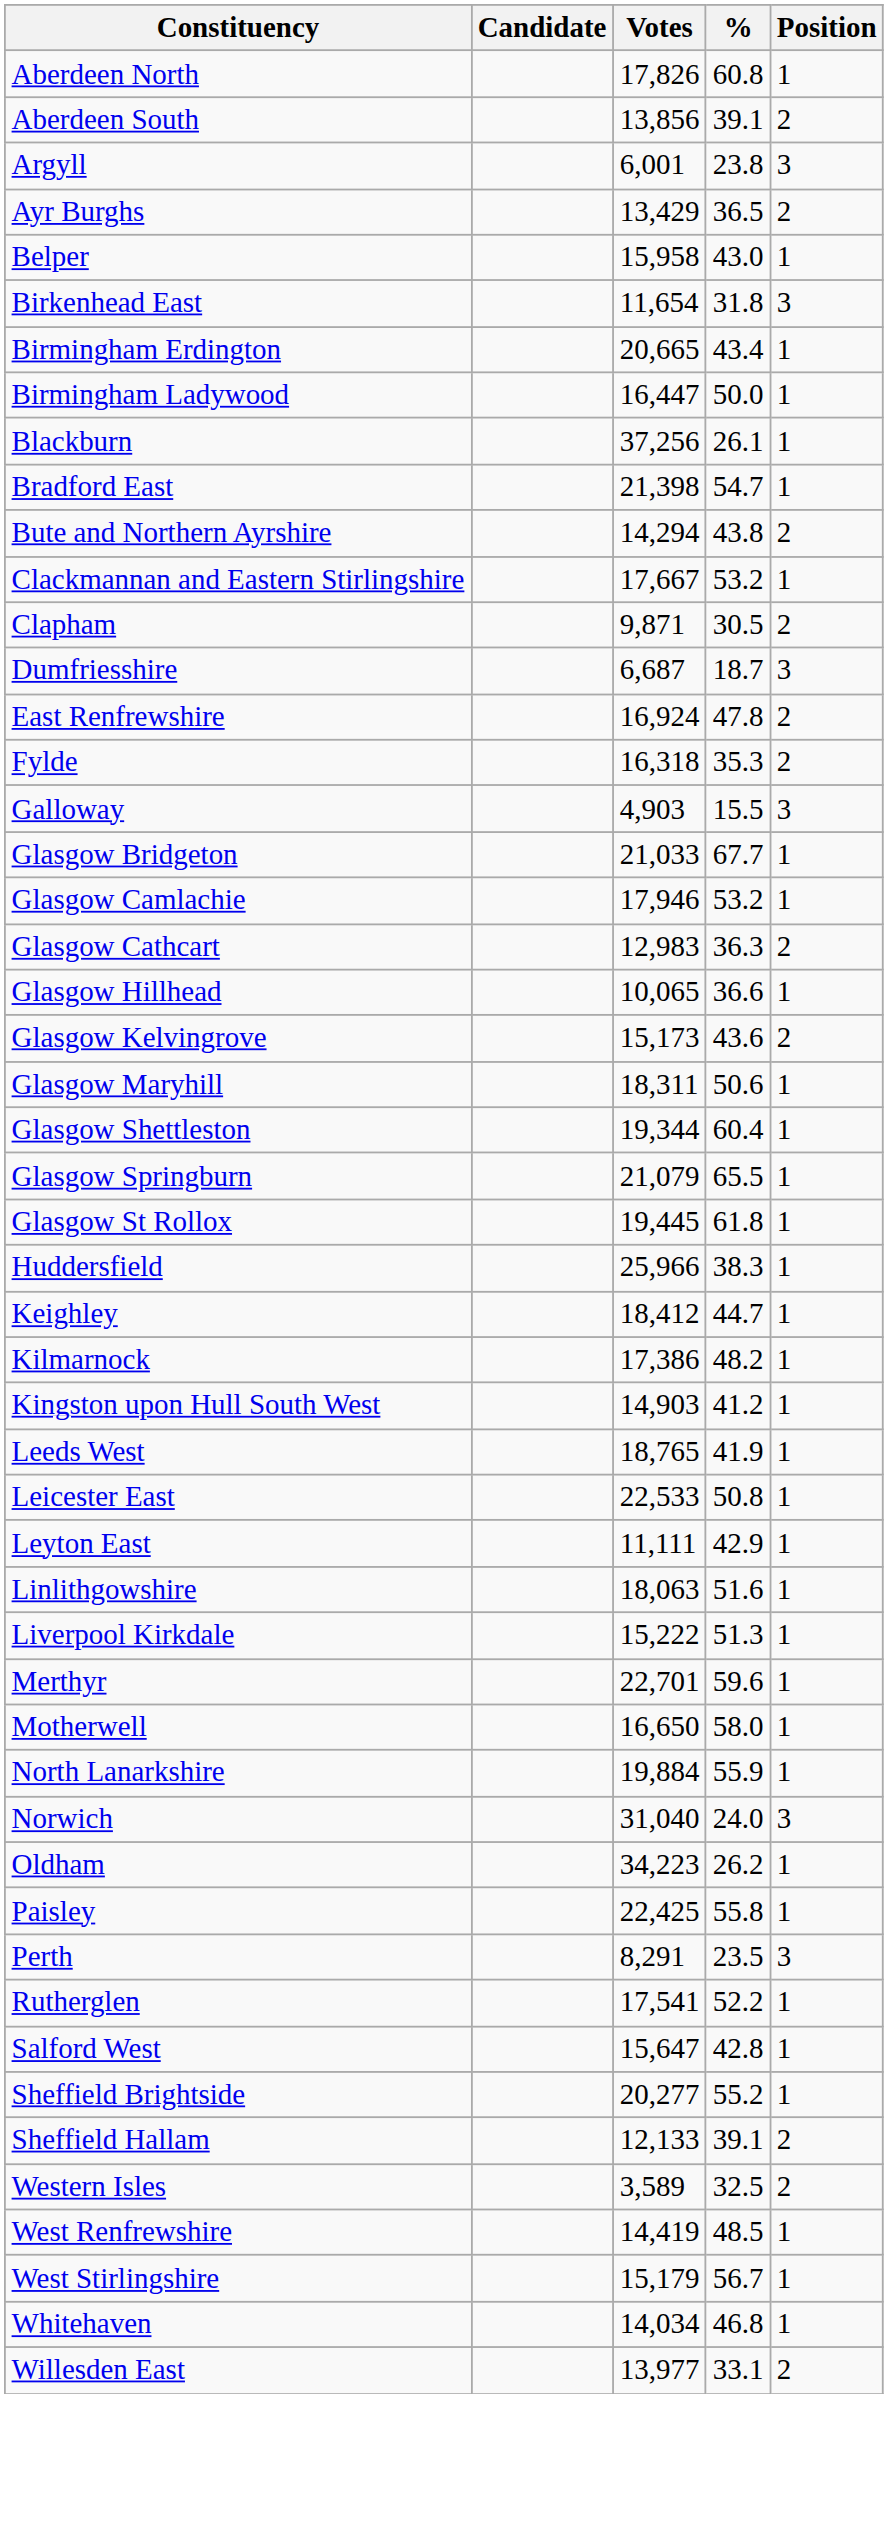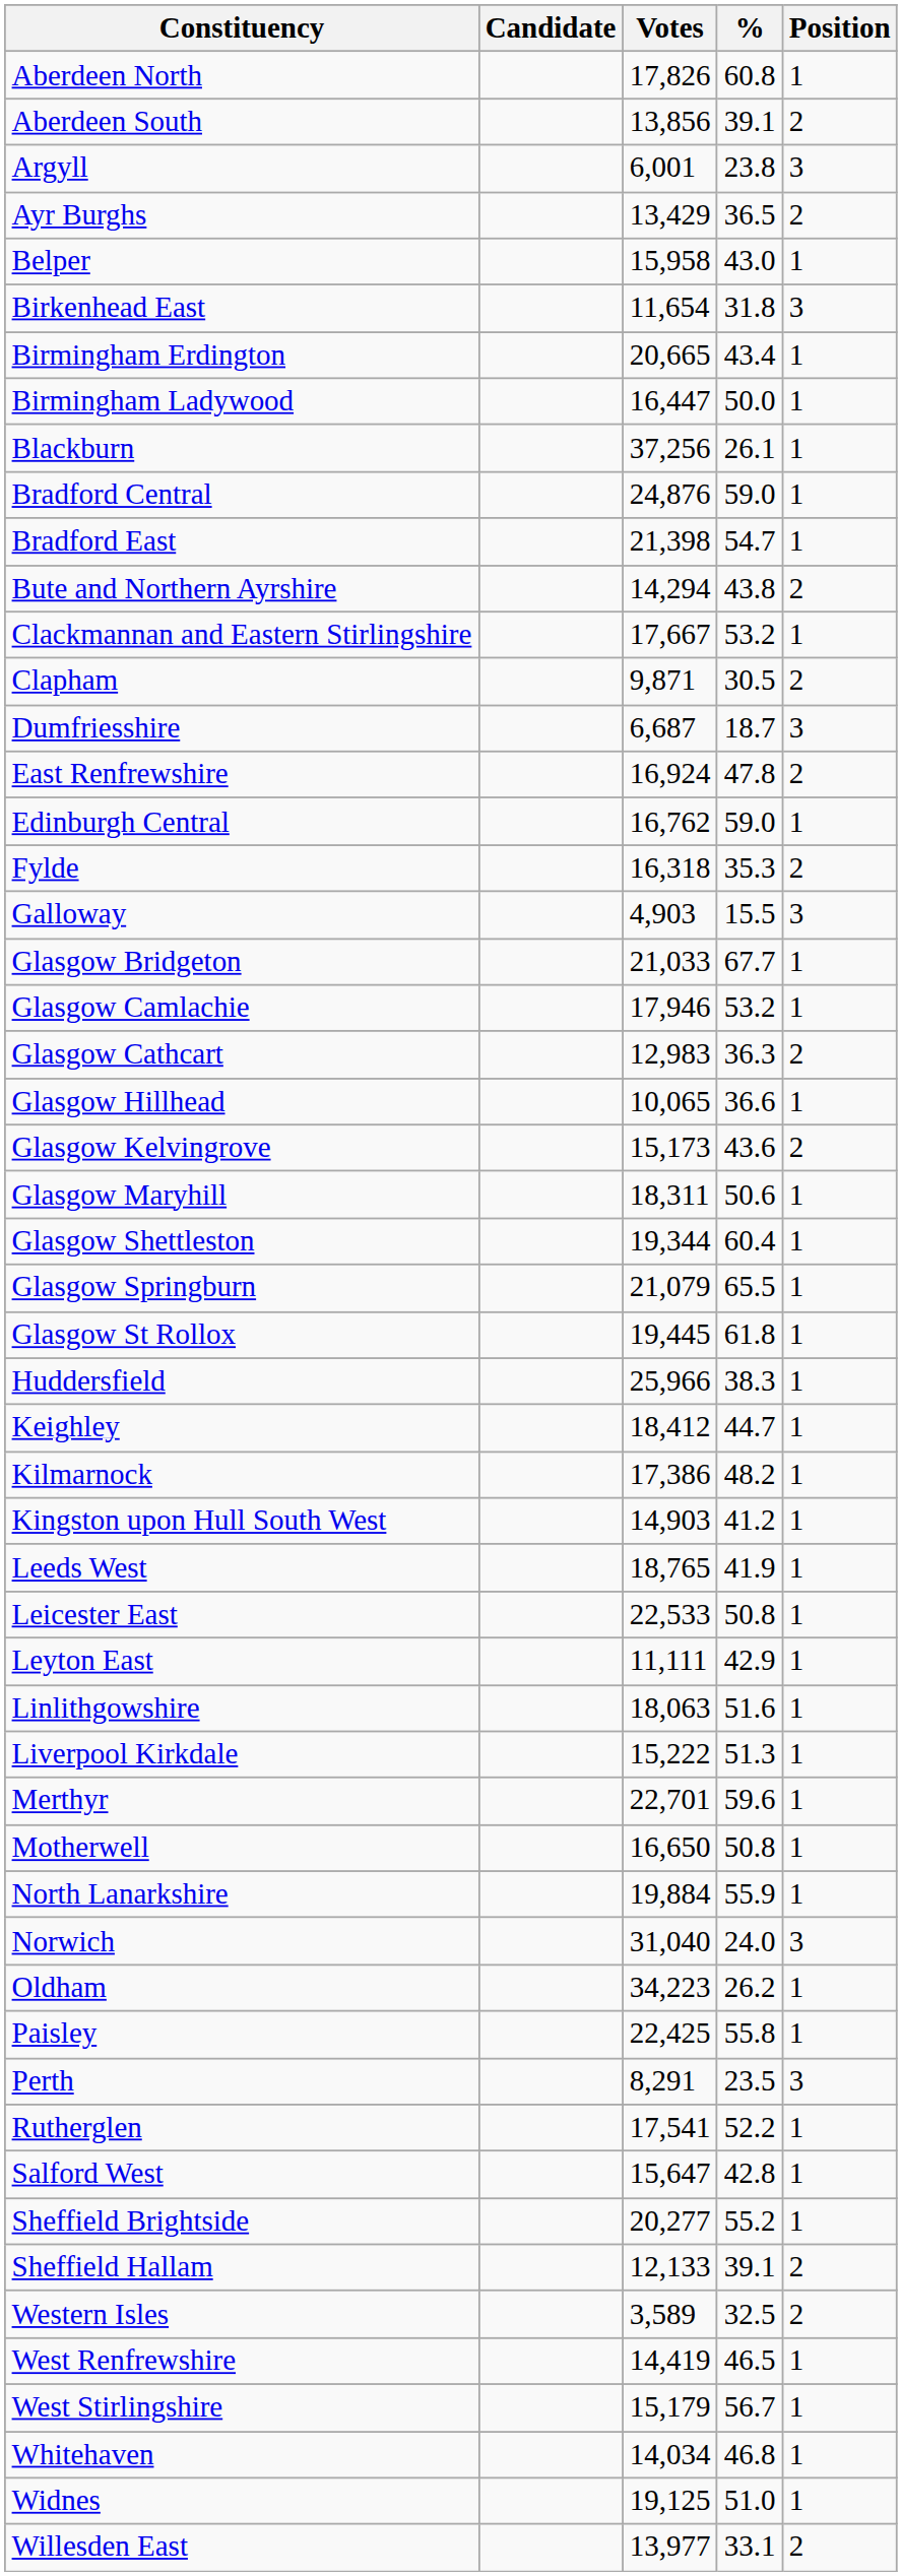 <table class="wikitable sortable">
 <tr>
 <th>Constituency</th>
 <th>Candidate</th>
 <th>Votes</th>
 <th>%</th>
 <th>Position</th>
 </tr>
 <tr>
 <td><a href='#'>Aberdeen North</a></td>
 <td></td>
 <td>17,826</td>
 <td>60.8</td>
 <td>1</td>
 </tr>
 <tr>
 <td><a href='#'>Aberdeen South</a></td>
 <td></td>
 <td>13,856</td>
 <td>39.1</td>
 <td>2</td>
 </tr>
 <tr>
 <td><a href='#'>Argyll</a></td>
 <td></td>
 <td>6,001</td>
 <td>23.8</td>
 <td>3</td>
 </tr>
 <tr>
 <td><a href='#'>Ayr Burghs</a></td>
 <td></td>
 <td>13,429</td>
 <td>36.5</td>
 <td>2</td>
 </tr>
 <tr>
 <td><a href='#'>Belper</a></td>
 <td></td>
 <td>15,958</td>
 <td>43.0</td>
 <td>1</td>
 </tr>
 <tr>
 <td><a href='#'>Birkenhead East</a></td>
 <td></td>
 <td>11,654</td>
 <td>31.8</td>
 <td>3</td>
 </tr>
 <tr>
 <td><a href='#'>Birmingham Erdington</a></td>
 <td></td>
 <td>20,665</td>
 <td>43.4</td>
 <td>1</td>
 </tr>
 <tr>
 <td><a href='#'>Birmingham Ladywood</a></td>
 <td></td>
 <td>16,447</td>
 <td>50.0</td>
 <td>1</td>
 </tr>
 <tr>
 <td><a href='#'>Blackburn</a></td>
 <td></td>
 <td>37,256</td>
 <td>26.1</td>
 <td>1</td>
 </tr>
 <tr>
+<td><a href='#'>Bradford Central</a></td>
+<td></td>
+<td>24,876</td>
+<td>59.0</td>
+<td>1</td>
+</tr>
+<tr>
 <td><a href='#'>Bradford East</a></td>
 <td></td>
 <td>21,398</td>
 <td>54.7</td>
 <td>1</td>
 </tr>
 <tr>
 <td><a href='#'>Bute and Northern Ayrshire</a></td>
 <td></td>
 <td>14,294</td>
 <td>43.8</td>
 <td>2</td>
 </tr>
 <tr>
 <td><a href='#'>Clackmannan and Eastern Stirlingshire</a></td>
 <td></td>
 <td>17,667</td>
 <td>53.2</td>
 <td>1</td>
 </tr>
 <tr>
 <td><a href='#'>Clapham</a></td>
 <td></td>
 <td>9,871</td>
 <td>30.5</td>
 <td>2</td>
 </tr>
 <tr>
 <td><a href='#'>Dumfriesshire</a></td>
 <td></td>
 <td>6,687</td>
 <td>18.7</td>
 <td>3</td>
 </tr>
 <tr>
 <td><a href='#'>East Renfrewshire</a></td>
 <td></td>
 <td>16,924</td>
 <td>47.8</td>
 <td>2</td>
+</tr>
+<tr>
+<td><a href='#'>Edinburgh Central</a></td>
+<td></td>
+<td>16,762</td>
+<td>59.0</td>
+<td>1</td>
 </tr>
 <tr>
 <td><a href='#'>Fylde</a></td>
 <td></td>
 <td>16,318</td>
 <td>35.3</td>
 <td>2</td>
 </tr>
 <tr>
 <td><a href='#'>Galloway</a></td>
 <td></td>
 <td>4,903</td>
 <td>15.5</td>
 <td>3</td>
 </tr>
 <tr>
 <td><a href='#'>Glasgow Bridgeton</a></td>
 <td></td>
 <td>21,033</td>
 <td>67.7</td>
 <td>1</td>
 </tr>
 <tr>
 <td><a href='#'>Glasgow Camlachie</a></td>
 <td></td>
 <td>17,946</td>
 <td>53.2</td>
 <td>1</td>
 </tr>
 <tr>
 <td><a href='#'>Glasgow Cathcart</a></td>
 <td></td>
 <td>12,983</td>
 <td>36.3</td>
 <td>2</td>
 </tr>
 <tr>
 <td><a href='#'>Glasgow Hillhead</a></td>
 <td></td>
 <td>10,065</td>
 <td>36.6</td>
 <td>1</td>
 </tr>
 <tr>
 <td><a href='#'>Glasgow Kelvingrove</a></td>
 <td></td>
 <td>15,173</td>
 <td>43.6</td>
 <td>2</td>
 </tr>
 <tr>
 <td><a href='#'>Glasgow Maryhill</a></td>
 <td></td>
 <td>18,311</td>
 <td>50.6</td>
 <td>1</td>
 </tr>
 <tr>
 <td><a href='#'>Glasgow Shettleston</a></td>
 <td></td>
 <td>19,344</td>
 <td>60.4</td>
 <td>1</td>
 </tr>
 <tr>
 <td><a href='#'>Glasgow Springburn</a></td>
 <td></td>
 <td>21,079</td>
 <td>65.5</td>
 <td>1</td>
 </tr>
 <tr>
 <td><a href='#'>Glasgow St Rollox</a></td>
 <td></td>
 <td>19,445</td>
 <td>61.8</td>
 <td>1</td>
 </tr>
 <tr>
 <td><a href='#'>Huddersfield</a></td>
 <td></td>
 <td>25,966</td>
 <td>38.3</td>
 <td>1</td>
 </tr>
 <tr>
 <td><a href='#'>Keighley</a></td>
 <td></td>
 <td>18,412</td>
 <td>44.7</td>
 <td>1</td>
 </tr>
 <tr>
 <td><a href='#'>Kilmarnock</a></td>
 <td></td>
 <td>17,386</td>
 <td>48.2</td>
 <td>1</td>
 </tr>
 <tr>
 <td><a href='#'>Kingston upon Hull South West</a></td>
 <td></td>
 <td>14,903</td>
 <td>41.2</td>
 <td>1</td>
 </tr>
 <tr>
 <td><a href='#'>Leeds West</a></td>
 <td></td>
 <td>18,765</td>
 <td>41.9</td>
 <td>1</td>
 </tr>
 <tr>
 <td><a href='#'>Leicester East</a></td>
 <td></td>
 <td>22,533</td>
 <td>50.8</td>
 <td>1</td>
 </tr>
 <tr>
 <td><a href='#'>Leyton East</a></td>
 <td></td>
 <td>11,111</td>
 <td>42.9</td>
 <td>1</td>
 </tr>
 <tr>
 <td><a href='#'>Linlithgowshire</a></td>
 <td></td>
 <td>18,063</td>
 <td>51.6</td>
 <td>1</td>
 </tr>
 <tr>
 <td><a href='#'>Liverpool Kirkdale</a></td>
 <td></td>
 <td>15,222</td>
 <td>51.3</td>
 <td>1</td>
 </tr>
 <tr>
 <td><a href='#'>Merthyr</a></td>
 <td></td>
 <td>22,701</td>
 <td>59.6</td>
 <td>1</td>
 </tr>
 <tr>
 <td><a href='#'>Motherwell</a></td>
 <td></td>
 <td>16,650</td>
-<td>58.0</td>
+<td>50.8</td>
 <td>1</td>
 </tr>
 <tr>
 <td><a href='#'>North Lanarkshire</a></td>
 <td></td>
 <td>19,884</td>
 <td>55.9</td>
 <td>1</td>
 </tr>
 <tr>
 <td><a href='#'>Norwich</a></td>
 <td></td>
 <td>31,040</td>
 <td>24.0</td>
 <td>3</td>
 </tr>
 <tr>
 <td><a href='#'>Oldham</a></td>
 <td></td>
 <td>34,223</td>
 <td>26.2</td>
 <td>1</td>
 </tr>
 <tr>
 <td><a href='#'>Paisley</a></td>
 <td></td>
 <td>22,425</td>
 <td>55.8</td>
 <td>1</td>
 </tr>
 <tr>
 <td><a href='#'>Perth</a></td>
 <td></td>
 <td>8,291</td>
 <td>23.5</td>
 <td>3</td>
 </tr>
 <tr>
 <td><a href='#'>Rutherglen</a></td>
 <td></td>
 <td>17,541</td>
 <td>52.2</td>
 <td>1</td>
 </tr>
 <tr>
 <td><a href='#'>Salford West</a></td>
 <td></td>
 <td>15,647</td>
 <td>42.8</td>
 <td>1</td>
 </tr>
 <tr>
 <td><a href='#'>Sheffield Brightside</a></td>
 <td></td>
 <td>20,277</td>
 <td>55.2</td>
 <td>1</td>
 </tr>
 <tr>
 <td><a href='#'>Sheffield Hallam</a></td>
 <td></td>
 <td>12,133</td>
 <td>39.1</td>
 <td>2</td>
 </tr>
 <tr>
 <td><a href='#'>Western Isles</a></td>
 <td></td>
 <td>3,589</td>
 <td>32.5</td>
 <td>2</td>
 </tr>
 <tr>
 <td><a href='#'>West Renfrewshire</a></td>
 <td></td>
 <td>14,419</td>
-<td>48.5</td>
+<td>46.5</td>
 <td>1</td>
 </tr>
 <tr>
 <td><a href='#'>West Stirlingshire</a></td>
 <td></td>
 <td>15,179</td>
 <td>56.7</td>
 <td>1</td>
 </tr>
 <tr>
 <td><a href='#'>Whitehaven</a></td>
 <td></td>
 <td>14,034</td>
 <td>46.8</td>
 <td>1</td>
 </tr>
 <tr>
+<td><a href='#'>Widnes</a></td>
+<td></td>
+<td>19,125</td>
+<td>51.0</td>
+<td>1</td>
+</tr>
+<tr>
 <td><a href='#'>Willesden East</a></td>
 <td></td>
 <td>13,977</td>
 <td>33.1</td>
 <td>2</td>
 </tr>
 </table>
